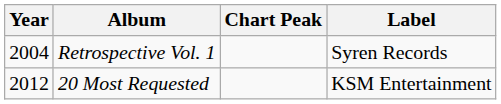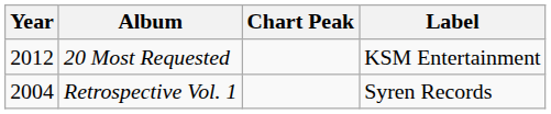 <table class="wikitable">
 <tr>
 <th>Year</th>
 <th>Album</th>
 <th>Chart Peak</th>
 <th>Label</th>
 </tr>
 <tr>
+<td>2012</td>
+<td><em>20 Most Requested</em></td>
+<td></td>
+<td>KSM Entertainment</td>
+</tr>
+<tr>
 <td>2004</td>
 <td><em>Retrospective Vol. 1</em></td>
 <td></td>
 <td>Syren Records</td>
 </tr>
-<tr>
-<td>2012</td>
-<td><em>20 Most Requested</em></td>
-<td></td>
-<td>KSM Entertainment</td>
-</tr>
 </table>
